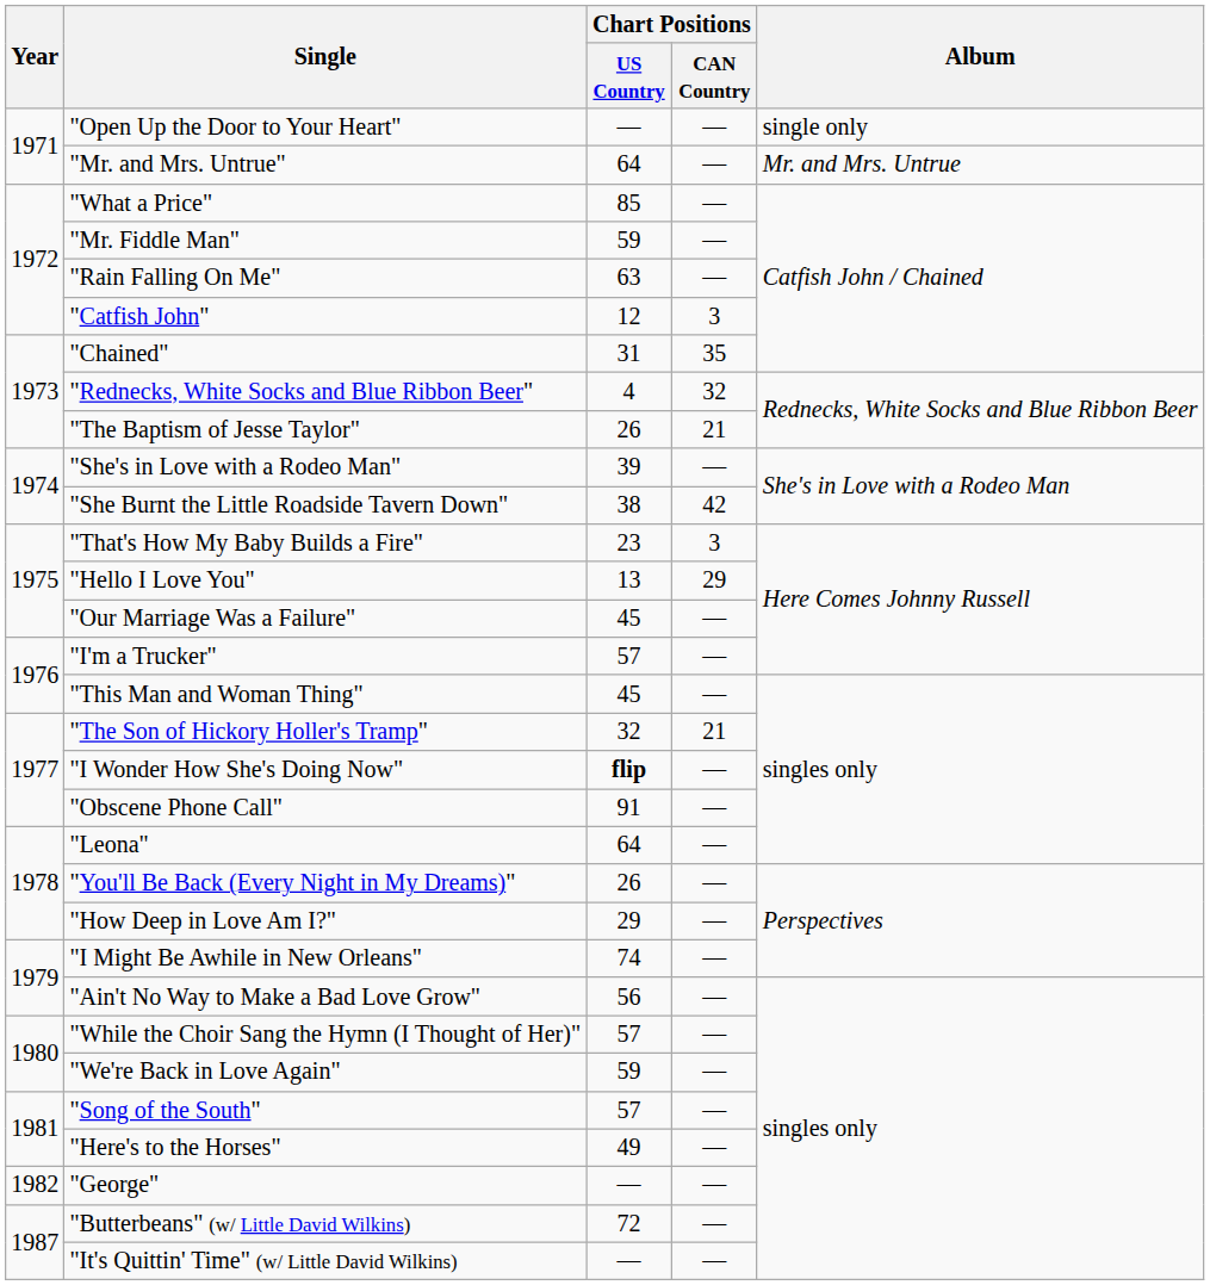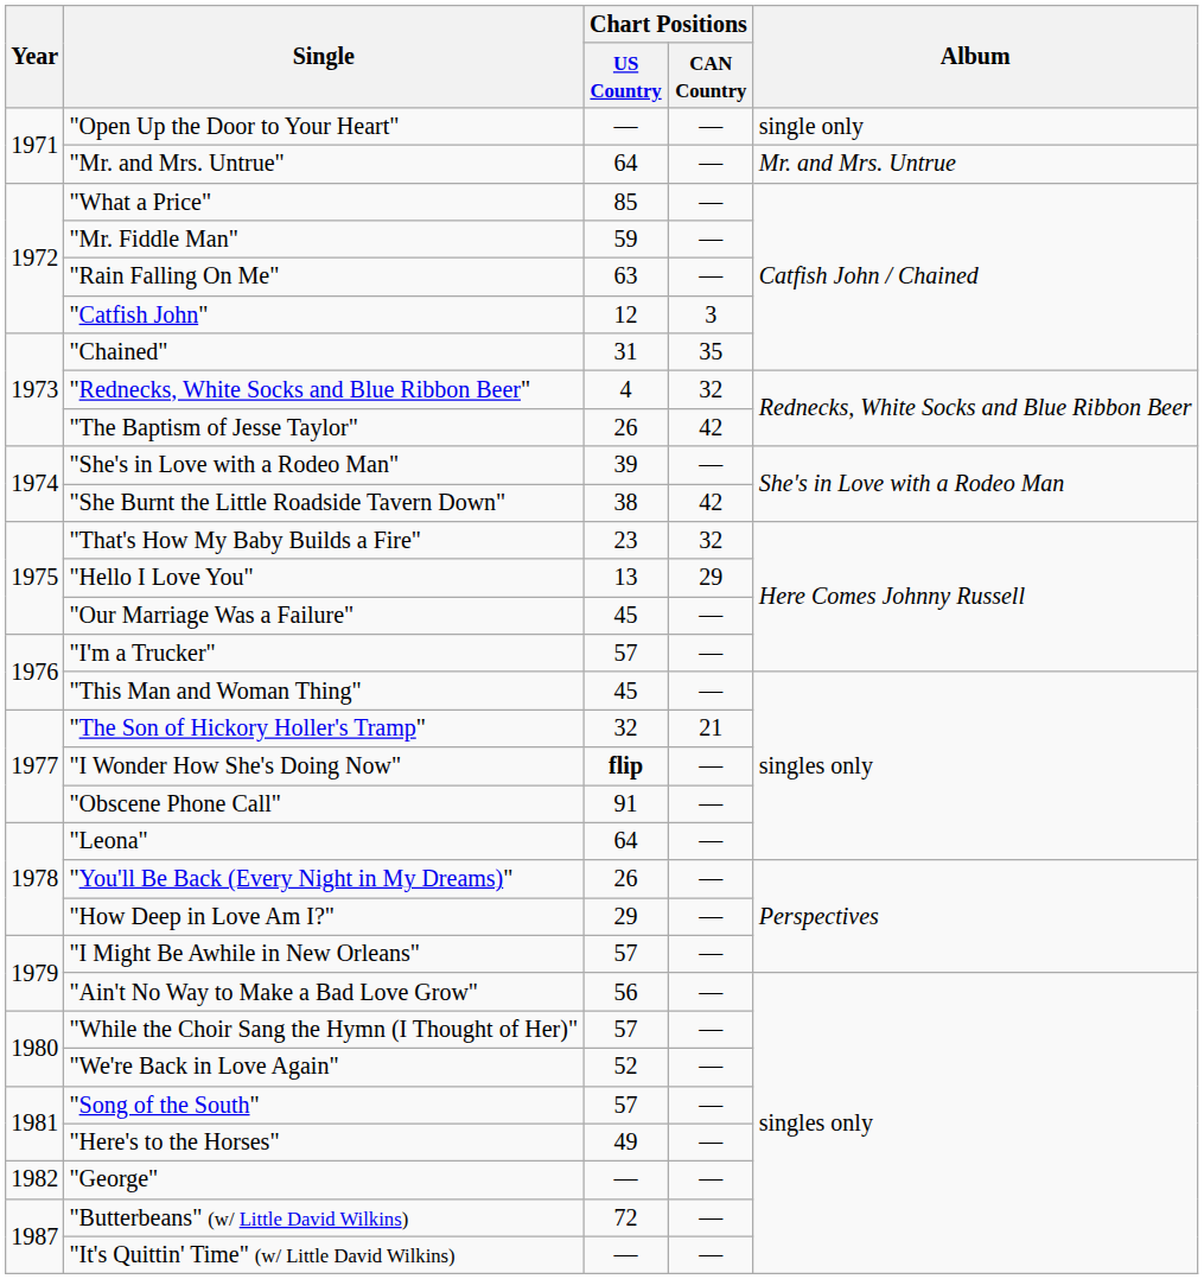 <table class="wikitable">
 <tr>
 <th rowspan="2">Year</th>
 <th rowspan="2">Single</th>
 <th colspan="2">Chart Positions</th>
 <th rowspan="2">Album</th>
 </tr>
 <tr>
 <th width="50"><small><a href='#'>US Country</a></small></th>
 <th width="50"><small>CAN Country</small></th>
 </tr>
 <tr>
 <td rowspan="2">1971</td>
 <td>"Open Up the Door to Your Heart"</td>
 <td align="center">—</td>
 <td align="center">—</td>
 <td>single only</td>
 </tr>
 <tr>
 <td>"Mr. and Mrs. Untrue"</td>
 <td align="center">64</td>
 <td align="center">—</td>
 <td><em>Mr. and Mrs. Untrue</em></td>
 </tr>
 <tr>
 <td rowspan="4">1972</td>
 <td>"What a Price"</td>
 <td align="center">85</td>
 <td align="center">—</td>
 <td rowspan="5"><em>Catfish John / Chained</em></td>
 </tr>
 <tr>
 <td>"Mr. Fiddle Man"</td>
 <td align="center">59</td>
 <td align="center">—</td>
 </tr>
 <tr>
 <td>"Rain Falling On Me"</td>
 <td align="center">63</td>
 <td align="center">—</td>
 </tr>
 <tr>
 <td>"<a href='#'>Catfish John</a>"</td>
 <td align="center">12</td>
 <td align="center">3</td>
 </tr>
 <tr>
 <td rowspan="3">1973</td>
 <td>"Chained"</td>
 <td align="center">31</td>
 <td align="center">35</td>
 </tr>
 <tr>
 <td>"<a href='#'>Rednecks, White Socks and Blue Ribbon Beer</a>"</td>
 <td align="center">4</td>
 <td align="center">32</td>
 <td rowspan="2"><em>Rednecks, White Socks and Blue Ribbon Beer</em></td>
 </tr>
 <tr>
 <td>"The Baptism of Jesse Taylor"</td>
 <td align="center">26</td>
-<td align="center">21</td>
+<td align="center">42</td>
 </tr>
 <tr>
 <td rowspan="2">1974</td>
 <td>"She's in Love with a Rodeo Man"</td>
 <td align="center">39</td>
 <td align="center">—</td>
 <td rowspan="2"><em>She's in Love with a Rodeo Man</em></td>
 </tr>
 <tr>
 <td>"She Burnt the Little Roadside Tavern Down"</td>
 <td align="center">38</td>
 <td align="center">42</td>
 </tr>
 <tr>
 <td rowspan="3">1975</td>
 <td>"That's How My Baby Builds a Fire"</td>
 <td align="center">23</td>
-<td align="center">3</td>
+<td align="center">32</td>
 <td rowspan="4"><em>Here Comes Johnny Russell</em></td>
 </tr>
 <tr>
 <td>"Hello I Love You"</td>
 <td align="center">13</td>
 <td align="center">29</td>
 </tr>
 <tr>
 <td>"Our Marriage Was a Failure"</td>
 <td align="center">45</td>
 <td align="center">—</td>
 </tr>
 <tr>
 <td rowspan="2">1976</td>
 <td>"I'm a Trucker"</td>
 <td align="center">57</td>
 <td align="center">—</td>
 </tr>
 <tr>
 <td>"This Man and Woman Thing"</td>
 <td align="center">45</td>
 <td align="center">—</td>
 <td rowspan="5">singles only</td>
 </tr>
 <tr>
 <td rowspan="3">1977</td>
 <td>"<a href='#'>The Son of Hickory Holler's Tramp</a>"</td>
 <td align="center">32</td>
 <td align="center">21</td>
 </tr>
 <tr>
 <td>"I Wonder How She's Doing Now"</td>
 <td align="center"><strong>flip</strong></td>
 <td align="center">—</td>
 </tr>
 <tr>
 <td>"Obscene Phone Call"</td>
 <td align="center">91</td>
 <td align="center">—</td>
 </tr>
 <tr>
 <td rowspan="3">1978</td>
 <td>"Leona"</td>
 <td align="center">64</td>
 <td align="center">—</td>
 </tr>
 <tr>
 <td>"<a href='#'>You'll Be Back (Every Night in My Dreams)</a>"</td>
 <td align="center">26</td>
 <td align="center">—</td>
 <td rowspan="3"><em>Perspectives</em></td>
 </tr>
 <tr>
 <td>"How Deep in Love Am I?"</td>
 <td align="center">29</td>
 <td align="center">—</td>
 </tr>
 <tr>
 <td rowspan="2">1979</td>
 <td>"I Might Be Awhile in New Orleans"</td>
-<td align="center">74</td>
+<td align="center">57</td>
 <td align="center">—</td>
 </tr>
 <tr>
 <td>"Ain't No Way to Make a Bad Love Grow"</td>
 <td align="center">56</td>
 <td align="center">—</td>
 <td rowspan="8">singles only</td>
 </tr>
 <tr>
 <td rowspan="2">1980</td>
 <td>"While the Choir Sang the Hymn (I Thought of Her)"</td>
 <td align="center">57</td>
 <td align="center">—</td>
 </tr>
 <tr>
 <td>"We're Back in Love Again"</td>
-<td align="center">59</td>
+<td align="center">52</td>
 <td align="center">—</td>
 </tr>
 <tr>
 <td rowspan="2">1981</td>
 <td>"<a href='#'>Song of the South</a>"</td>
 <td align="center">57</td>
 <td align="center">—</td>
 </tr>
 <tr>
 <td>"Here's to the Horses"</td>
 <td align="center">49</td>
 <td align="center">—</td>
 </tr>
 <tr>
 <td>1982</td>
 <td>"George"</td>
 <td align="center">—</td>
 <td align="center">—</td>
 </tr>
 <tr>
 <td rowspan="2">1987</td>
 <td>"Butterbeans" <small>(w/ <a href='#'>Little David Wilkins</a>)</small></td>
 <td align="center">72</td>
 <td align="center">—</td>
 </tr>
 <tr>
 <td>"It's Quittin' Time" <small>(w/ Little David Wilkins)</small></td>
 <td align="center">—</td>
 <td align="center">—</td>
 </tr>
 </table>
